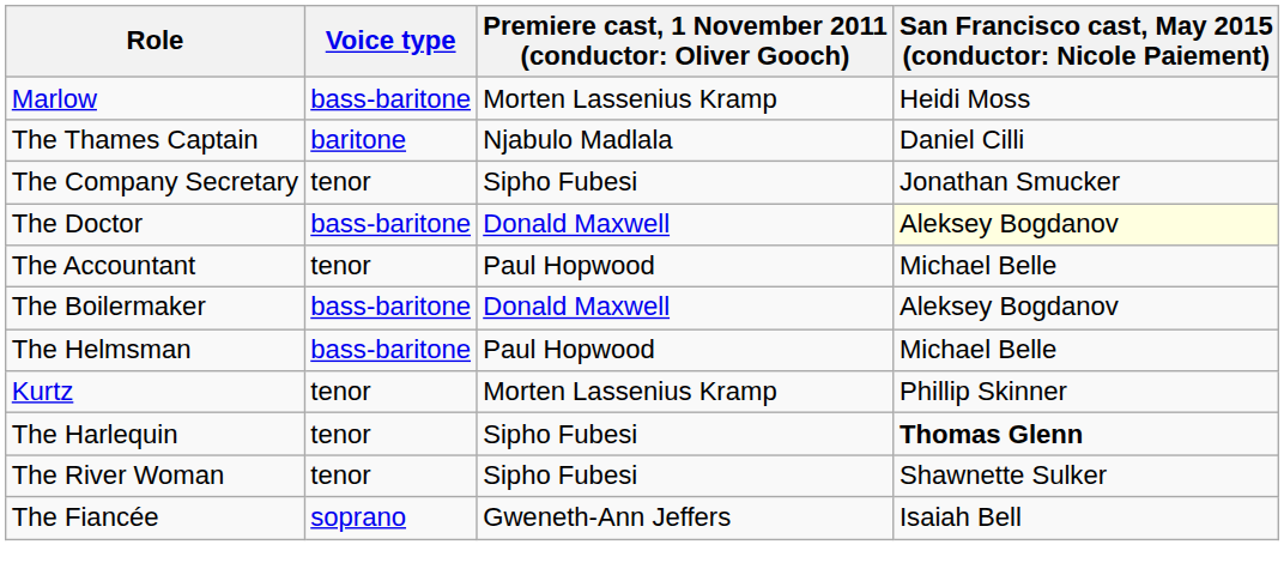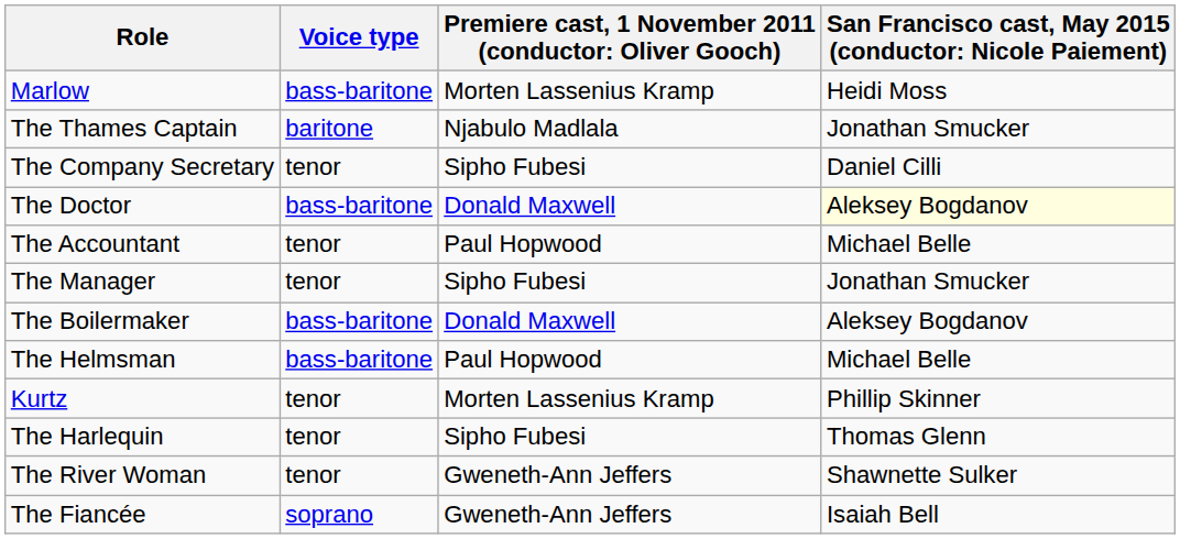 <table class="wikitable">
 <tr>
 <th>Role</th>
 <th><a href='#'>Voice type</a></th>
 <th>Premiere cast, 1 November 2011<br>(conductor: Oliver Gooch)</th>
 <th>San Francisco cast, May 2015<br>(conductor: Nicole Paiement)</th>
 </tr>
 <tr>
 <td><a href='#'>Marlow</a></td>
 <td><a href='#'>bass-baritone</a></td>
 <td>Morten Lassenius Kramp</td>
 <td>Heidi Moss</td>
 </tr>
 <tr>
 <td>The Thames Captain</td>
 <td><a href='#'>baritone</a></td>
 <td>Njabulo Madlala</td>
-<td>Daniel Cilli</td>
+<td>Jonathan Smucker</td>
 </tr>
 <tr>
 <td>The Company Secretary</td>
 <td>tenor</td>
 <td>Sipho Fubesi</td>
-<td>Jonathan Smucker</td>
+<td>Daniel Cilli</td>
 </tr>
 <tr>
 <td>The Doctor</td>
 <td><a href='#'>bass-baritone</a></td>
 <td><a href='#'>Donald Maxwell</a></td>
 <td style="background: lightyellow;">Aleksey Bogdanov</td>
 </tr>
 <tr>
 <td>The Accountant</td>
 <td>tenor</td>
 <td>Paul Hopwood</td>
 <td>Michael Belle</td>
+</tr>
+<tr>
+<td>The Manager</td>
+<td>tenor</td>
+<td>Sipho Fubesi</td>
+<td>Jonathan Smucker</td>
 </tr>
 <tr>
 <td>The Boilermaker</td>
 <td><a href='#'>bass-baritone</a></td>
 <td><a href='#'>Donald Maxwell</a></td>
 <td>Aleksey Bogdanov</td>
 </tr>
 <tr>
 <td>The Helmsman</td>
 <td><a href='#'>bass-baritone</a></td>
 <td>Paul Hopwood</td>
 <td>Michael Belle</td>
 </tr>
 <tr>
 <td><a href='#'>Kurtz</a></td>
 <td>tenor</td>
 <td>Morten Lassenius Kramp</td>
 <td>Phillip Skinner</td>
 </tr>
 <tr>
 <td>The Harlequin</td>
 <td>tenor</td>
 <td>Sipho Fubesi</td>
-<td><strong>Thomas Glenn</strong></td>
+<td>Thomas Glenn</td>
 </tr>
 <tr>
 <td>The River Woman</td>
 <td>tenor</td>
-<td>Sipho Fubesi</td>
+<td>Gweneth-Ann Jeffers</td>
 <td>Shawnette Sulker</td>
 </tr>
 <tr>
 <td>The Fiancée</td>
 <td><a href='#'>soprano</a></td>
 <td>Gweneth-Ann Jeffers</td>
 <td>Isaiah Bell</td>
 </tr>
 </table>
